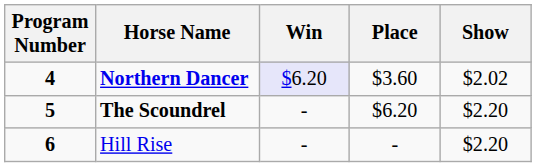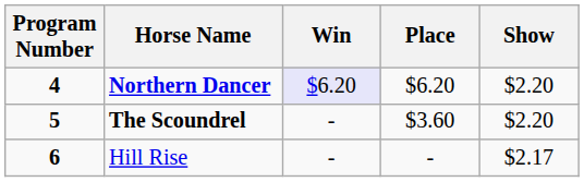 <table class="wikitable sortable" style="font-size:90%">
 <tr>
 <th width="58px">Program <br> Number</th>
 <th width="110px">Horse Name <br></th>
 <th width="58px">Win <br></th>
 <th width="58px">Place <br></th>
 <th width="58px">Show <br></th>
 </tr>
 <tr>
 <td align=center><strong>4</strong></td>
 <td><strong><a href='#'>Northern Dancer</a></strong></td>
 <td align=center style="background: lavender;"><a href='#'>$</a>6.20</td>
-<td align=center>$3.60</td>
-<td align=center>$2.02</td>
+<td align=center>$6.20</td>
+<td align=center>$2.20</td>
 </tr>
 <tr>
 <td align=center><strong>5</strong></td>
 <td><strong>The Scoundrel</strong></td>
 <td align=center>-</td>
-<td align=center>$6.20</td>
+<td align=center>$3.60</td>
 <td align=center>$2.20</td>
 </tr>
 <tr>
 <td align=center><strong>6</strong></td>
 <td><a href='#'>Hill Rise</a></td>
 <td align=center>-</td>
 <td align=center>-</td>
-<td align=center>$2.20</td>
+<td align=center>$2.17</td>
 </tr>
 </table>
